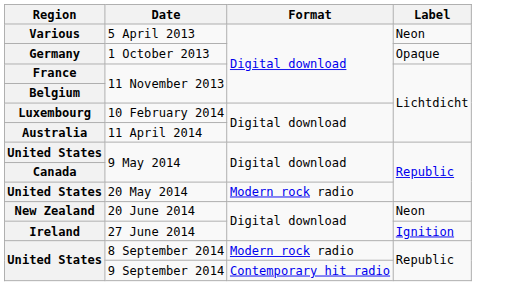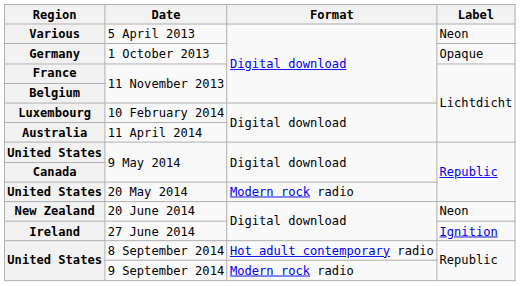 <table class="wikitable plainrowheaders">
 <tr>
 <th scope="col">Region</th>
 <th scope="col">Date</th>
 <th scope="col">Format</th>
 <th scope="col">Label</th>
 </tr>
 <tr>
 <th scope="row">Various</th>
 <td>5 April 2013</td>
 <td rowspan="4"><a href='#'>Digital download</a><br></td>
 <td>Neon</td>
 </tr>
 <tr>
 <th scope="row">Germany</th>
 <td>1 October 2013</td>
 <td>Opaque</td>
 </tr>
 <tr>
 <th scope="row">France</th>
 <td rowspan="2">11 November 2013</td>
 <td rowspan="4">Lichtdicht</td>
 </tr>
 <tr>
 <th scope="row">Belgium</th>
 </tr>
 <tr>
 <th scope="row">Luxembourg</th>
 <td>10 February 2014</td>
 <td rowspan="2">Digital download<br></td>
 </tr>
 <tr>
 <th scope="row">Australia</th>
 <td>11 April 2014</td>
 </tr>
 <tr>
 <th scope="row">United States</th>
 <td rowspan="2">9 May 2014</td>
 <td rowspan="2">Digital download<br></td>
 <td rowspan="3"><a href='#'>Republic</a></td>
 </tr>
 <tr>
 <th scope="row">Canada</th>
 </tr>
 <tr>
 <th scope="row">United States</th>
 <td>20 May 2014</td>
 <td><a href='#'>Modern rock</a> radio</td>
 </tr>
 <tr>
 <th scope="row">New Zealand</th>
 <td>20 June 2014</td>
 <td rowspan="2">Digital download<br></td>
 <td>Neon</td>
 </tr>
 <tr>
 <th scope="row">Ireland</th>
 <td>27 June 2014</td>
 <td><a href='#'>Ignition</a></td>
 </tr>
 <tr>
 <th scope="row" rowspan="2">United States</th>
 <td>8 September 2014</td>
-<td><a href='#'>Modern rock</a> radio</td>
+<td><a href='#'>Hot adult contemporary</a> radio</td>
 <td rowspan="2">Republic</td>
 </tr>
 <tr>
 <td>9 September 2014</td>
-<td><a href='#'>Contemporary hit radio</a></td>
+<td><a href='#'>Modern rock</a> radio</td>
 </tr>
 </table>
